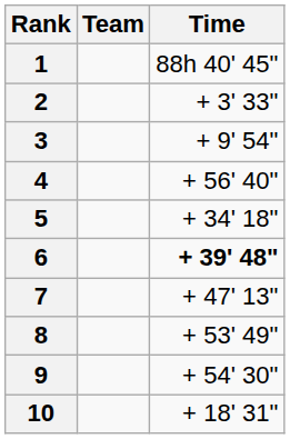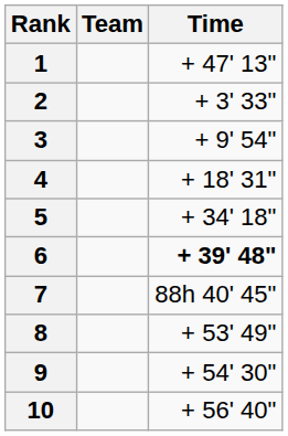 <table class="wikitable">
 <tr>
 <th scope="col">Rank</th>
 <th scope="col">Team</th>
 <th scope="col">Time</th>
 </tr>
 <tr>
 <th scope="row">1</th>
 <td>  </td>
-<td align="right">88h 40' 45"</td>
+<td align="right">+ 47' 13"</td>
 </tr>
 <tr>
 <th scope="row">2</th>
 <td> </td>
 <td align="right">+ 3' 33"</td>
 </tr>
 <tr>
 <th scope="row">3</th>
 <td> </td>
 <td align="right">+ 9' 54"</td>
 </tr>
 <tr>
 <th scope="row">4</th>
 <td> </td>
-<td align="right">+ 56' 40"</td>
+<td align="right">+ 18' 31"</td>
 </tr>
 <tr>
 <th scope="row">5</th>
 <td> </td>
 <td align="right">+ 34' 18"</td>
 </tr>
 <tr>
 <th scope="row">6</th>
 <td> </td>
 <td align="right"><strong>+ 39' 48"</strong></td>
 </tr>
 <tr>
 <th scope="row">7</th>
 <td> </td>
-<td align="right">+ 47' 13"</td>
+<td align="right">88h 40' 45"</td>
 </tr>
 <tr>
 <th scope="row">8</th>
 <td> </td>
 <td align="right">+ 53' 49"</td>
 </tr>
 <tr>
 <th scope="row">9</th>
 <td> </td>
 <td align="right">+ 54' 30"</td>
 </tr>
 <tr>
 <th scope="row">10</th>
 <td> </td>
-<td align="right">+ 18' 31"</td>
+<td align="right">+ 56' 40"</td>
 </tr>
 </table>
